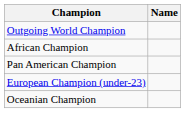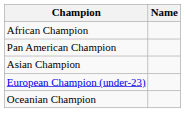 <table class="wikitable">
 <tr>
 <th>Champion</th>
 <th>Name</th>
-</tr>
-<tr>
-<td><a href='#'>Outgoing World Champion</a></td>
-<td></td>
 </tr>
 <tr>
 <td>African Champion</td>
 <td></td>
 </tr>
 <tr>
 <td>Pan American Champion</td>
+<td></td>
+</tr>
+<tr>
+<td>Asian Champion</td>
 <td></td>
 </tr>
 <tr>
 <td><a href='#'>European Champion (under-23)</a></td>
 <td></td>
 </tr>
 <tr>
 <td>Oceanian Champion</td>
 <td></td>
 </tr>
 </table>
